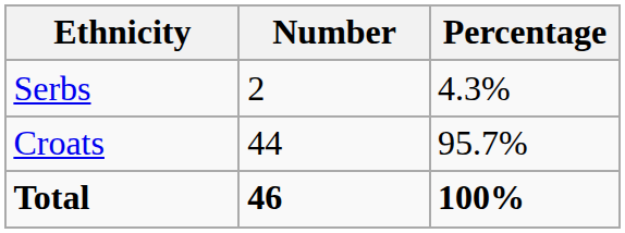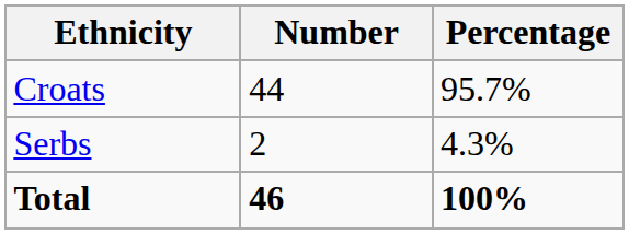 <table class="wikitable">
 <tr>
 <th width="100px">Ethnicity</th>
 <th width="80px">Number</th>
 <th width="80px">Percentage</th>
 </tr>
 <tr>
+<td><a href='#'>Croats</a></td>
+<td>44</td>
+<td>95.7%</td>
+</tr>
+<tr>
 <td><a href='#'>Serbs</a></td>
 <td>2</td>
 <td>4.3%</td>
-</tr>
-<tr>
-<td><a href='#'>Croats</a></td>
-<td>44</td>
-<td>95.7%</td>
 </tr>
 <tr>
 <td><strong>Total</strong></td>
 <td><strong>46</strong></td>
 <td><strong>100%</strong></td>
 </tr>
 </table>
